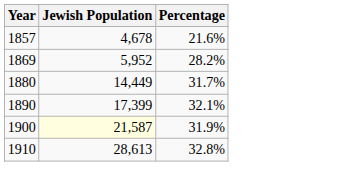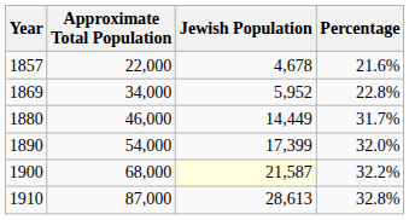 <table class="wikitable">
 <tr>
 <th>Year</th>
+<th>Approximate<br> Total Population</th>
 <th>Jewish Population</th>
 <th>Percentage</th>
 </tr>
 <tr>
 <td>1857</td>
+<td align="right">22,000</td>
 <td align="right">4,678</td>
 <td align="right">21.6%</td>
 </tr>
 <tr>
 <td>1869</td>
+<td align="right">34,000</td>
 <td align="right">5,952</td>
-<td align="right">28.2%</td>
+<td align="right">22.8%</td>
 </tr>
 <tr>
 <td>1880</td>
+<td align="right">46,000</td>
 <td align="right">14,449</td>
 <td align="right">31.7%</td>
 </tr>
 <tr>
 <td>1890</td>
+<td align="right">54,000</td>
 <td align="right">17,399</td>
-<td align="right">32.1%</td>
+<td align="right">32.0%</td>
 </tr>
 <tr>
 <td>1900</td>
+<td align="right">68,000</td>
 <td align="right" style="background: lightyellow;">21,587</td>
-<td align="right">31.9%</td>
+<td align="right">32.2%</td>
 </tr>
 <tr>
 <td>1910</td>
+<td align="right">87,000</td>
 <td align="right">28,613</td>
 <td align="right">32.8%</td>
 </tr>
 </table>
